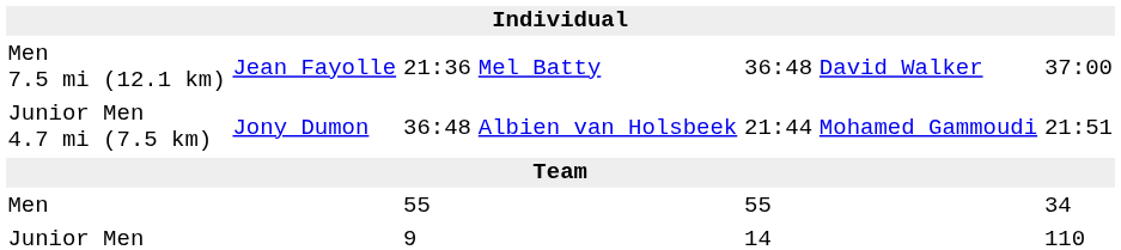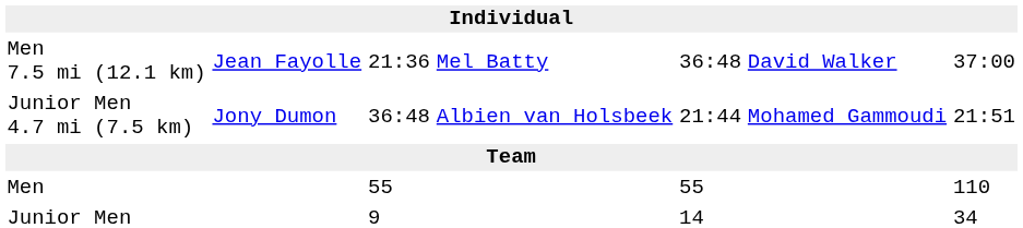 <table>
 <tr>
 <td colspan=7 bgcolor=#eeeeee style=text-align:center;><strong>Individual</strong></td>
 </tr>
 <tr>
 <td>Men<br>7.5 mi (12.1 km)</td>
 <td><a href='#'>Jean Fayolle</a><br></td>
 <td>21:36</td>
 <td><a href='#'>Mel Batty</a><br></td>
 <td>36:48</td>
 <td><a href='#'>David Walker</a><br></td>
 <td>37:00</td>
 </tr>
 <tr>
 <td>Junior Men<br>4.7 mi (7.5 km)</td>
 <td><a href='#'>Jony Dumon</a><br></td>
 <td>36:48</td>
 <td><a href='#'>Albien van Holsbeek</a><br></td>
 <td>21:44</td>
 <td><a href='#'>Mohamed Gammoudi</a><br></td>
 <td>21:51</td>
 </tr>
 <tr>
 <td colspan=7 bgcolor=#eeeeee style=text-align:center;><strong>Team</strong></td>
 </tr>
 <tr>
 <td>Men</td>
 <td></td>
 <td>55</td>
 <td></td>
 <td>55</td>
 <td></td>
-<td>34</td>
+<td>110</td>
 </tr>
 <tr>
 <td>Junior Men</td>
 <td></td>
 <td>9</td>
 <td></td>
 <td>14</td>
 <td></td>
-<td>110</td>
+<td>34</td>
 </tr>
 </table>
